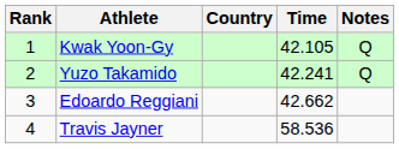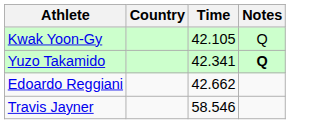 <table class="wikitable sortable" style="text-align:center">
 <tr>
-<th>Rank</th>
 <th>Athlete</th>
 <th>Country</th>
 <th>Time</th>
 <th>Notes</th>
 </tr>
 <tr bgcolor=ccffcc>
-<td>1</td>
 <td align=left><a href='#'>Kwak Yoon-Gy</a></td>
 <td align=left></td>
 <td>42.105</td>
 <td>Q</td>
 </tr>
 <tr bgcolor=ccffcc>
-<td>2</td>
 <td align=left><a href='#'>Yuzo Takamido</a></td>
 <td align=left></td>
-<td>42.241</td>
-<td>Q</td>
+<td>42.341</td>
+<td><strong>Q</strong></td>
 </tr>
 <tr>
-<td>3</td>
 <td align=left><a href='#'>Edoardo Reggiani</a></td>
 <td align=left></td>
 <td>42.662</td>
 <td></td>
 </tr>
 <tr>
-<td>4</td>
 <td align=left><a href='#'>Travis Jayner</a></td>
 <td align=left></td>
-<td>58.536</td>
+<td>58.546</td>
 <td></td>
 </tr>
 </table>
